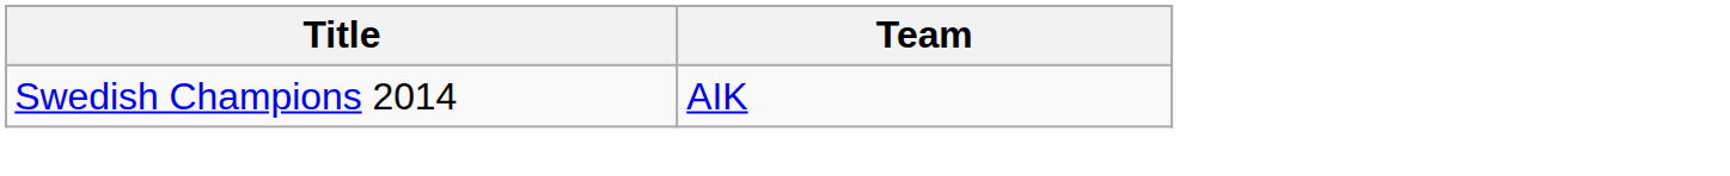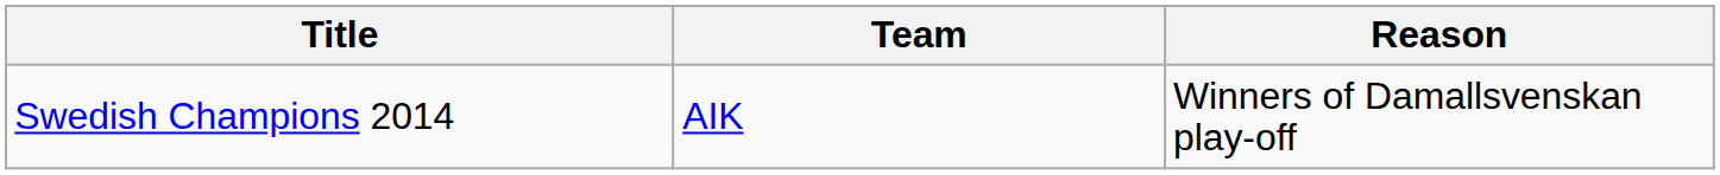 <table class="wikitable" style="text-align: left;">
 <tr>
 <th style="width: 275px;">Title</th>
 <th style="width: 200px;">Team</th>
+<th style="width: 225px;">Reason</th>
 </tr>
 <tr>
 <td><a href='#'>Swedish Champions</a> 2014</td>
 <td><a href='#'>AIK</a></td>
+<td>Winners of Damallsvenskan play-off</td>
 </tr>
 </table>
